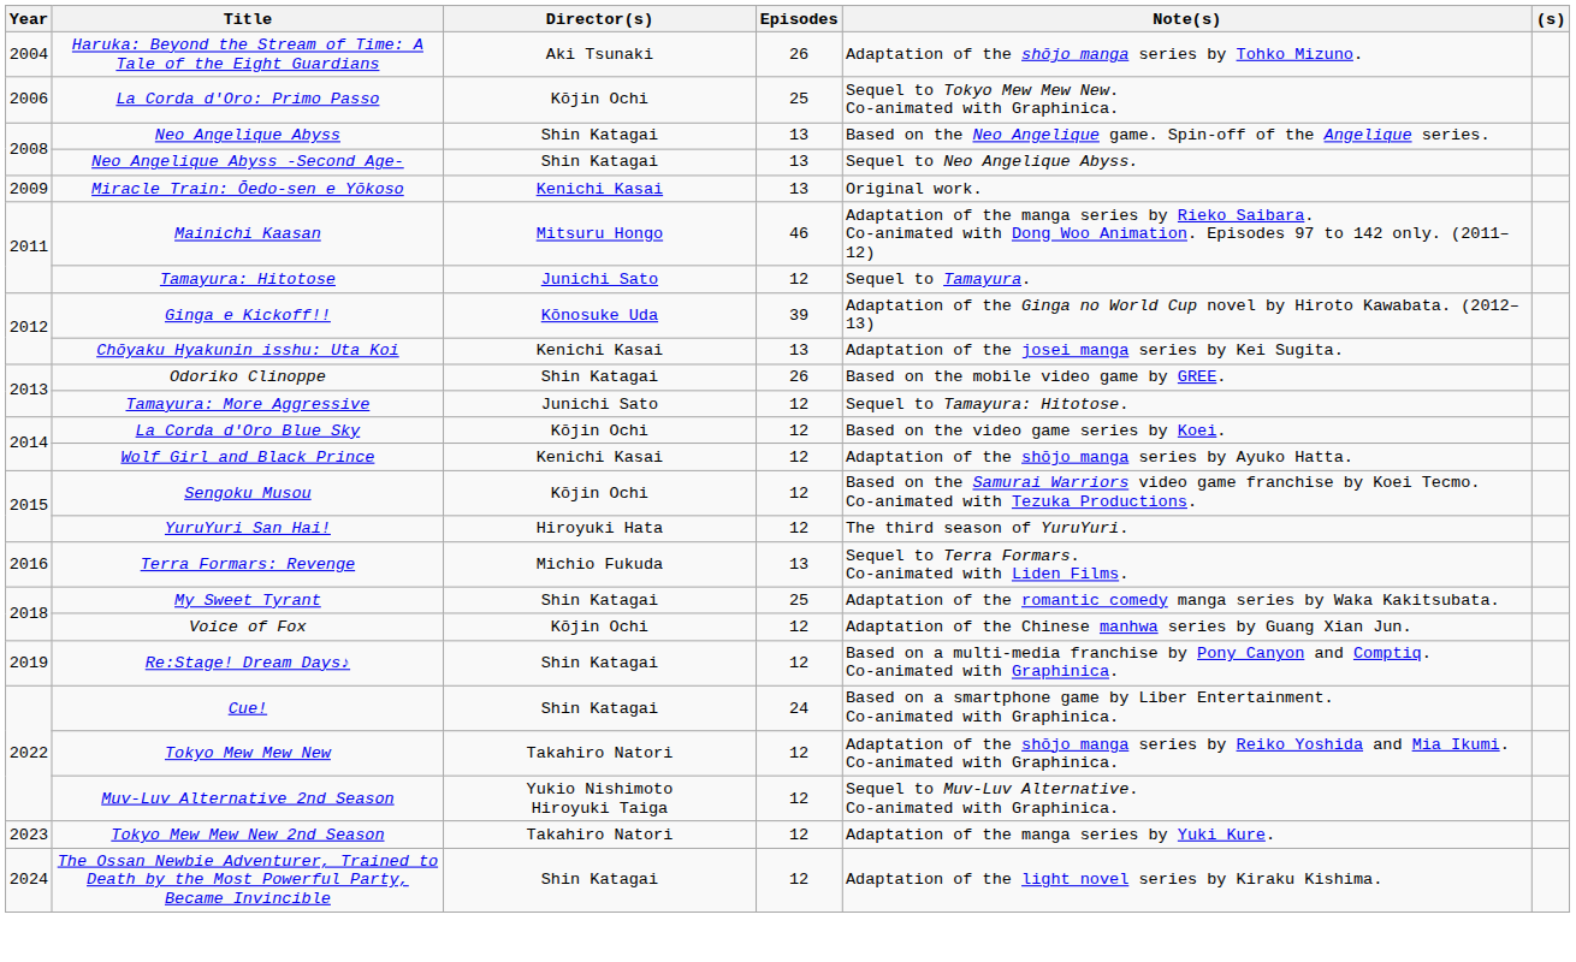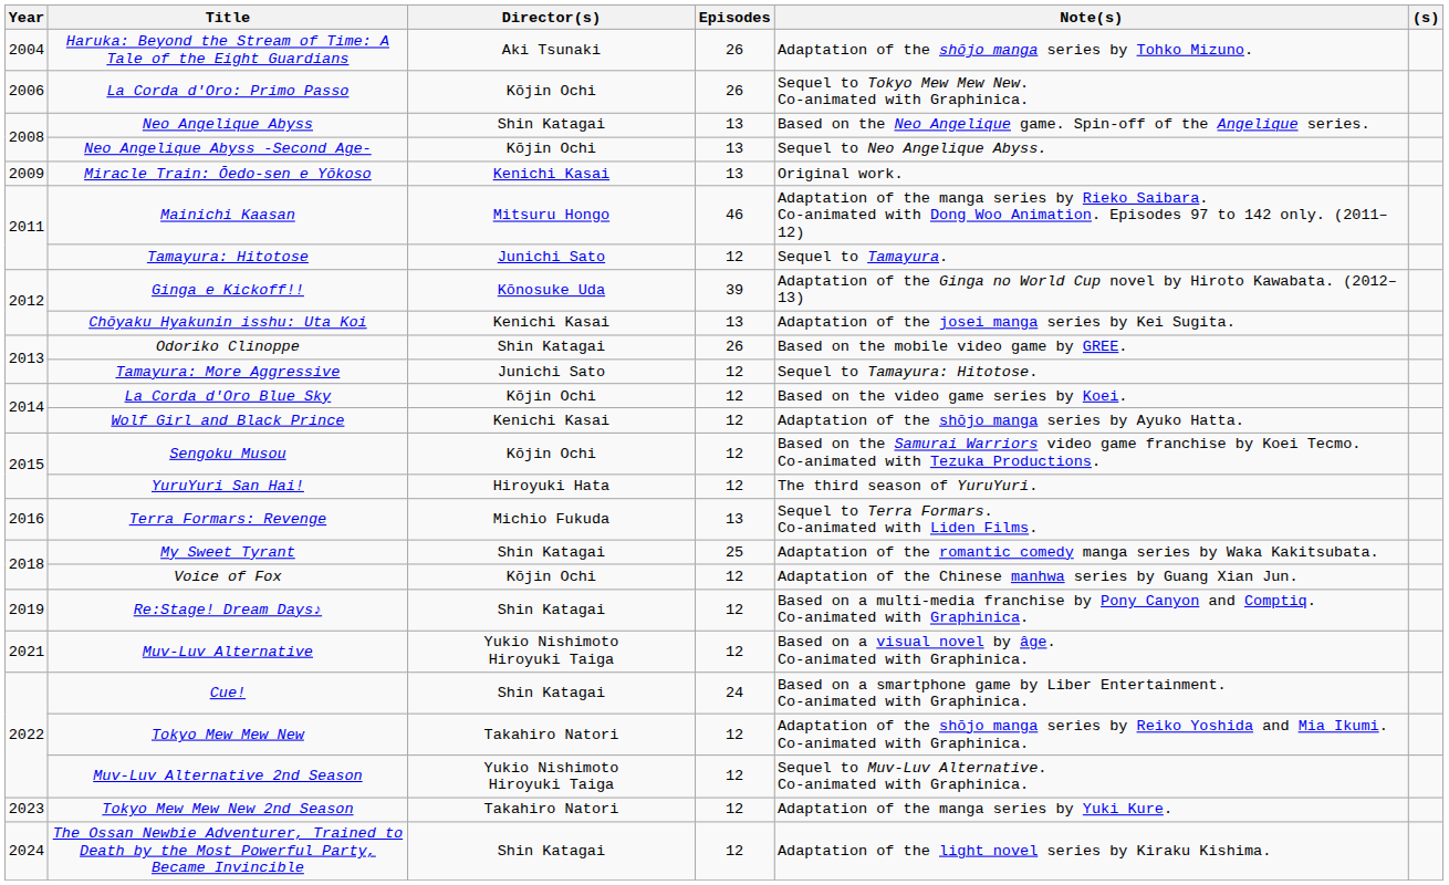 <table class="wikitable sortable" style="text-align:center;">
 <tr>
 <th scope="col">Year</th>
 <th scope="col" width=25%>Title</th>
 <th scope="col" width=20%>Director(s)</th>
 <th scope="col" class="unsortable">Episodes</th>
 <th scope="col" class="unsortable">Note(s)</th>
 <th scope="col" class="unsortable">(s)</th>
 </tr>
 <tr>
 <td>2004</td>
 <td><em><a href='#'>Haruka: Beyond the Stream of Time: A Tale of the Eight Guardians</a></em></td>
 <td>Aki Tsunaki</td>
 <td>26</td>
 <td style="text-align:left;">Adaptation of the <em><a href='#'>shōjo manga</a></em> series by <a href='#'>Tohko Mizuno</a>.</td>
 <td></td>
 </tr>
 <tr>
 <td>2006</td>
 <td><em><a href='#'>La Corda d'Oro: Primo Passo</a></em></td>
 <td>Kōjin Ochi</td>
-<td>25</td>
+<td>26</td>
 <td style="text-align:left;">Sequel to <em>Tokyo Mew Mew New</em>.<br>Co-animated with Graphinica.</td>
 <td></td>
 </tr>
 <tr>
 <td rowspan="2">2008</td>
 <td><em><a href='#'>Neo Angelique Abyss</a></em></td>
 <td>Shin Katagai</td>
 <td>13</td>
 <td style="text-align:left;">Based on the <em><a href='#'>Neo Angelique</a></em> game. Spin-off of the <em><a href='#'>Angelique</a></em> series.</td>
 <td></td>
 </tr>
 <tr>
 <td><em><a href='#'>Neo Angelique Abyss -Second Age-</a></em></td>
-<td>Shin Katagai</td>
+<td>Kōjin Ochi</td>
 <td>13</td>
 <td style="text-align:left;">Sequel to <em>Neo Angelique Abyss.</em></td>
 <td></td>
 </tr>
 <tr>
 <td>2009</td>
 <td><em><a href='#'>Miracle Train: Ōedo-sen e Yōkoso</a></em></td>
 <td><a href='#'>Kenichi Kasai</a></td>
 <td>13</td>
 <td style="text-align:left;">Original work.</td>
 <td></td>
 </tr>
 <tr>
 <td rowspan="2">2011</td>
 <td><em><a href='#'>Mainichi Kaasan</a></em></td>
 <td><a href='#'>Mitsuru Hongo</a></td>
 <td>46</td>
 <td style="text-align:left;">Adaptation of the manga series by <a href='#'>Rieko Saibara</a>.<br>Co-animated with <a href='#'>Dong Woo Animation</a>. Episodes 97 to 142 only. (2011–12)</td>
 <td></td>
 </tr>
 <tr>
 <td><em><a href='#'>Tamayura: Hitotose</a></em></td>
 <td><a href='#'>Junichi Sato</a></td>
 <td>12</td>
 <td style="text-align:left;">Sequel to <em><a href='#'>Tamayura</a></em>.</td>
 <td></td>
 </tr>
 <tr>
 <td rowspan="2">2012</td>
 <td><em><a href='#'>Ginga e Kickoff!!</a></em></td>
 <td><a href='#'>Kōnosuke Uda</a></td>
 <td>39</td>
 <td style="text-align:left;">Adaptation of the <em>Ginga no World Cup</em> novel by Hiroto Kawabata. (2012–13)</td>
 <td></td>
 </tr>
 <tr>
 <td><em><a href='#'>Chōyaku Hyakunin isshu: Uta Koi</a></em></td>
 <td>Kenichi Kasai</td>
 <td>13</td>
 <td style="text-align:left;">Adaptation of the <a href='#'>josei manga</a> series by Kei Sugita.</td>
 <td></td>
 </tr>
 <tr>
 <td rowspan="2">2013</td>
 <td><em>Odoriko Clinoppe</em></td>
 <td>Shin Katagai</td>
 <td>26</td>
 <td style="text-align:left;">Based on the mobile video game by <a href='#'>GREE</a>.</td>
 <td></td>
 </tr>
 <tr>
 <td><em><a href='#'>Tamayura: More Aggressive</a></em></td>
 <td>Junichi Sato</td>
 <td>12</td>
 <td style="text-align:left;">Sequel to <em>Tamayura: Hitotose</em>.</td>
 <td></td>
 </tr>
 <tr>
 <td rowspan="2">2014</td>
 <td><em><a href='#'>La Corda d'Oro Blue Sky</a></em></td>
 <td>Kōjin Ochi</td>
 <td>12</td>
 <td style="text-align:left;">Based on the video game series by <a href='#'>Koei</a>.</td>
 <td></td>
 </tr>
 <tr>
 <td><em><a href='#'>Wolf Girl and Black Prince</a></em></td>
 <td>Kenichi Kasai</td>
 <td>12</td>
 <td style="text-align:left;">Adaptation of the <a href='#'>shōjo manga</a> series by Ayuko Hatta.</td>
 <td></td>
 </tr>
 <tr>
 <td rowspan="2">2015</td>
 <td><em><a href='#'>Sengoku Musou</a></em></td>
 <td>Kōjin Ochi</td>
 <td>12</td>
 <td style="text-align:left;">Based on the <em><a href='#'>Samurai Warriors</a></em> video game franchise by Koei Tecmo.<br>Co-animated with <a href='#'>Tezuka Productions</a>.</td>
 <td></td>
 </tr>
 <tr>
 <td><em><a href='#'>YuruYuri San Hai!</a></em></td>
 <td>Hiroyuki Hata</td>
 <td>12</td>
 <td style="text-align:left;">The third season of <em>YuruYuri</em>.</td>
 <td></td>
 </tr>
 <tr>
 <td>2016</td>
 <td><em><a href='#'>Terra Formars: Revenge</a></em></td>
 <td>Michio Fukuda</td>
 <td>13</td>
 <td style="text-align:left;">Sequel to <em>Terra Formars</em>.<br>Co-animated with <a href='#'>Liden Films</a>.</td>
 <td></td>
 </tr>
 <tr>
 <td rowspan="2">2018</td>
 <td><em><a href='#'>My Sweet Tyrant</a></em></td>
 <td>Shin Katagai</td>
 <td>25</td>
 <td style="text-align:left;">Adaptation of the <a href='#'>romantic comedy</a> manga series by Waka Kakitsubata.</td>
 <td></td>
 </tr>
 <tr>
 <td><em>Voice of Fox</em></td>
 <td>Kōjin Ochi</td>
 <td>12</td>
 <td style="text-align:left;">Adaptation of the Chinese <a href='#'>manhwa</a> series by Guang Xian Jun.</td>
 <td></td>
 </tr>
 <tr>
 <td>2019</td>
 <td><em><a href='#'>Re:Stage! Dream Days♪</a></em></td>
 <td>Shin Katagai</td>
 <td>12</td>
 <td style="text-align:left;">Based on a multi-media franchise by <a href='#'>Pony Canyon</a> and <a href='#'>Comptiq</a>.<br>Co-animated with <a href='#'>Graphinica</a>.</td>
 <td></td>
 </tr>
 <tr>
+<td>2021</td>
+<td><em><a href='#'>Muv-Luv Alternative</a></em></td>
+<td>Yukio Nishimoto<br>Hiroyuki Taiga</td>
+<td>12</td>
+<td style="text-align:left;">Based on a <a href='#'>visual novel</a> by <a href='#'>âge</a>.<br>Co-animated with Graphinica.</td>
+<td></td>
+</tr>
+<tr>
 <td rowspan="3">2022</td>
 <td><em><a href='#'>Cue!</a></em></td>
 <td>Shin Katagai</td>
 <td>24</td>
 <td style="text-align:left;">Based on a smartphone game by Liber Entertainment.<br>Co-animated with Graphinica.</td>
 <td></td>
 </tr>
 <tr>
 <td><em><a href='#'>Tokyo Mew Mew New</a></em></td>
 <td>Takahiro Natori</td>
 <td>12</td>
 <td style="text-align:left;">Adaptation of the <a href='#'>shōjo manga</a> series by <a href='#'>Reiko Yoshida</a> and <a href='#'>Mia Ikumi</a>.<br>Co-animated with Graphinica.</td>
 <td></td>
 </tr>
 <tr>
 <td><em><a href='#'>Muv-Luv Alternative 2nd Season</a></em></td>
 <td>Yukio Nishimoto<br>Hiroyuki Taiga</td>
 <td>12</td>
 <td style="text-align:left;">Sequel to <em>Muv-Luv Alternative</em>.<br>Co-animated with Graphinica.</td>
 <td></td>
 </tr>
 <tr>
 <td>2023</td>
 <td><em><a href='#'>Tokyo Mew Mew New 2nd Season</a></em></td>
 <td>Takahiro Natori</td>
 <td>12</td>
 <td style="text-align:left;">Adaptation of the manga series by <a href='#'>Yuki Kure</a>.</td>
 <td></td>
 </tr>
 <tr>
 <td>2024</td>
 <td><em><a href='#'>The Ossan Newbie Adventurer, Trained to Death by the Most Powerful Party, Became Invincible</a></em></td>
 <td>Shin Katagai</td>
 <td>12</td>
 <td style="text-align:left;">Adaptation of the <a href='#'>light novel</a> series by Kiraku Kishima.</td>
 <td></td>
 </tr>
 <tr>
 </tr>
 </table>
